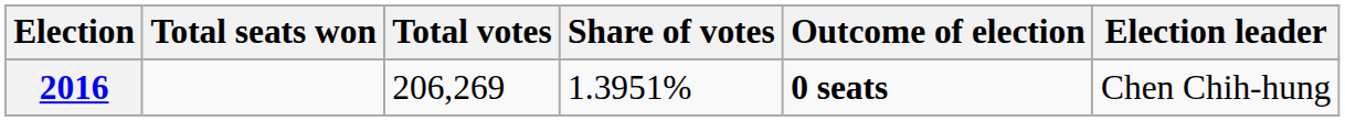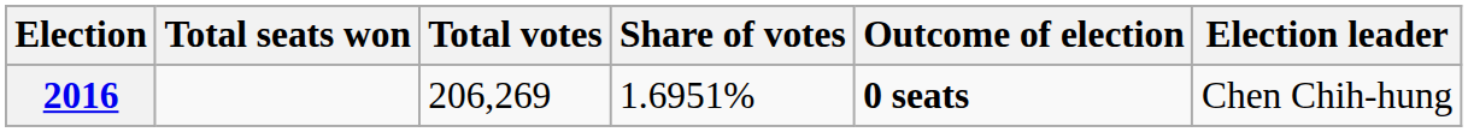 <table class="wikitable">
 <tr>
 <th>Election</th>
 <th>Total seats won</th>
 <th>Total votes</th>
 <th>Share of votes</th>
 <th>Outcome of election</th>
 <th>Election leader</th>
 </tr>
 <tr>
 <th><a href='#'><strong>2016</strong></a></th>
 <td></td>
 <td>206,269</td>
-<td>1.3951%</td>
+<td>1.6951%</td>
 <td><strong>0 seats</strong></td>
 <td>Chen Chih-hung</td>
 </tr>
 </table>
